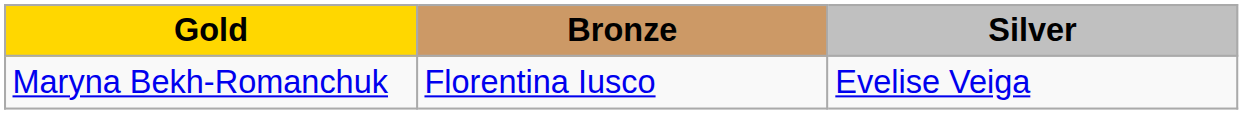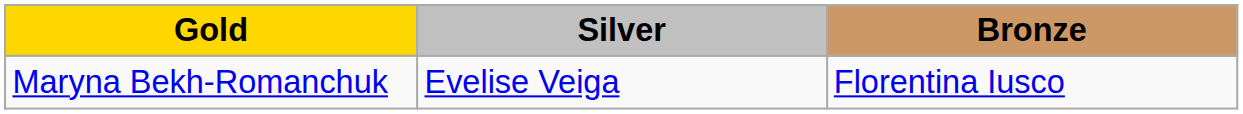 <table class="wikitable" style="text-align:left">
 <tr align="center">
 <td width=200 bgcolor=gold><strong>Gold</strong></td>
+<td width=200 bgcolor=silver><strong>Silver</strong></td>
 <td width=200 bgcolor=CC9966><strong>Bronze</strong></td>
-<td width=200 bgcolor=silver><strong>Silver</strong></td>
 </tr>
 <tr>
 <td><a href='#'>Maryna Bekh-Romanchuk</a><br></td>
+<td><a href='#'>Evelise Veiga</a><br></td>
 <td><a href='#'>Florentina Iusco</a><br></td>
-<td><a href='#'>Evelise Veiga</a><br></td>
 </tr>
 </table>
